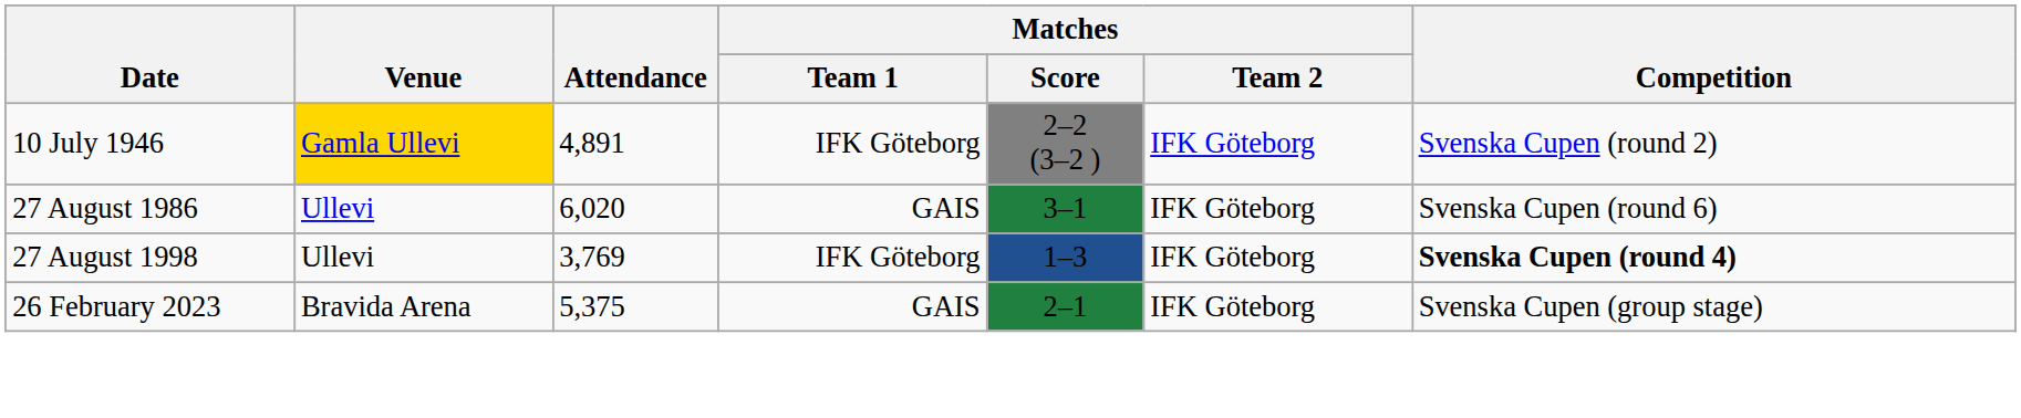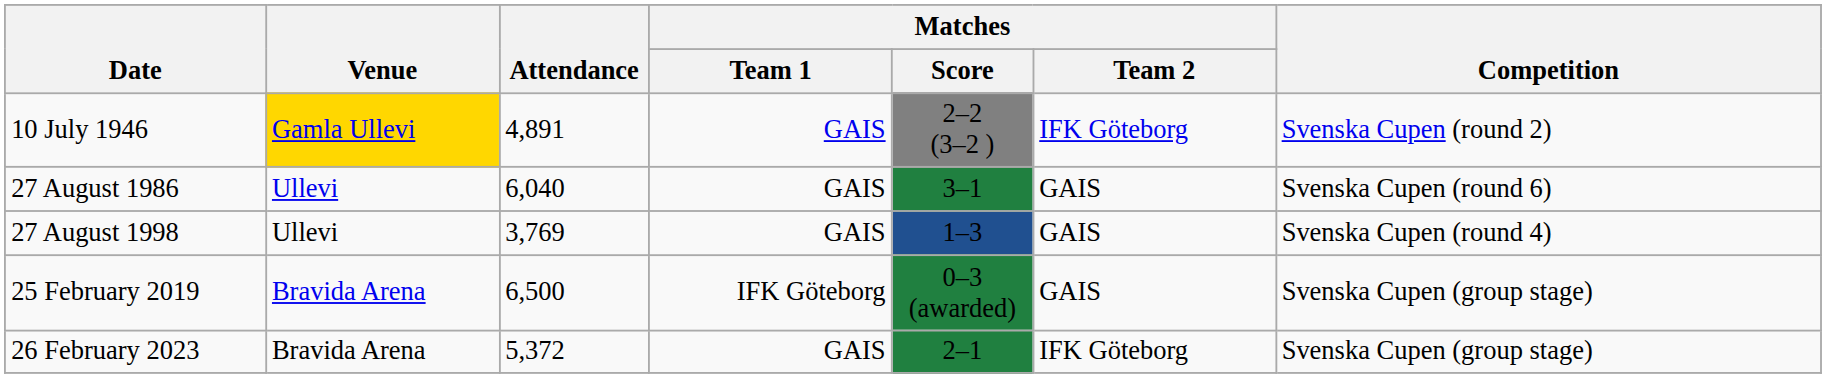 <table class="wikitable" style="font-size:90%">
 <tr>
 <th rowspan="2" valign="bottom" width="135">Date</th>
 <th rowspan="2" valign="bottom" width="120">Venue</th>
 <th rowspan="2" valign="bottom" width="75">Attendance</th>
 <th colspan="3" width="270">Matches</th>
 <th rowspan="2" valign="bottom" width="290">Competition</th>
 </tr>
 <tr>
 <th width="125">Team 1</th>
 <th width="70">Score</th>
 <th width="125">Team 2</th>
 </tr>
 <tr>
 <td>10 July 1946</td>
 <td style="background: gold;"><a href='#'>Gamla Ullevi</a></td>
 <td>4,891</td>
-<td align="right">IFK Göteborg</td>
+<td align="right"><a href='#'>GAIS</a></td>
 <td bgcolor=#808080 align="center"><span>2–2<br>(3–2 )</span></td>
 <td align="left"><a href='#'>IFK Göteborg</a></td>
 <td><a href='#'>Svenska Cupen</a> (round 2)</td>
 </tr>
 <tr>
 <td>27 August 1986</td>
 <td><a href='#'>Ullevi</a></td>
-<td>6,020</td>
+<td>6,040</td>
 <td align="right">GAIS</td>
 <td bgcolor=#208040 align="center"><span>3–1</span></td>
-<td align="left">IFK Göteborg</td>
+<td align="left">GAIS</td>
 <td>Svenska Cupen (round 6)</td>
 </tr>
 <tr>
 <td>27 August 1998</td>
 <td>Ullevi</td>
 <td>3,769</td>
+<td align="right">GAIS</td>
+<td bgcolor=#205090 align="center"><span>1–3</span></td>
+<td align="left">GAIS</td>
+<td>Svenska Cupen (round 4)</td>
+</tr>
+<tr>
+<td>25 February 2019</td>
+<td><a href='#'>Bravida Arena</a></td>
+<td>6,500</td>
 <td align="right">IFK Göteborg</td>
-<td bgcolor=#205090 align="center"><span>1–3</span></td>
-<td align="left">IFK Göteborg</td>
-<td><strong>Svenska Cupen (round 4)</strong></td>
+<td bgcolor=#208040 align="center"><span>0–3<br>(awarded)</span></td>
+<td align="left">GAIS</td>
+<td>Svenska Cupen (group stage)</td>
 </tr>
 <tr>
 <td>26 February 2023</td>
 <td>Bravida Arena</td>
-<td>5,375</td>
+<td>5,372</td>
 <td align="right">GAIS</td>
 <td bgcolor=#208040 align="center"><span>2–1</span></td>
 <td align="left">IFK Göteborg</td>
 <td>Svenska Cupen (group stage)</td>
 </tr>
 </table>
